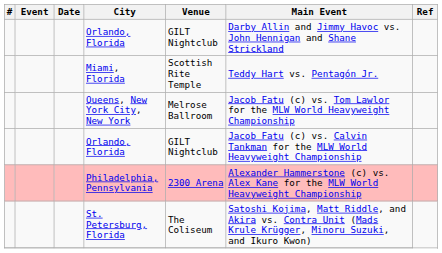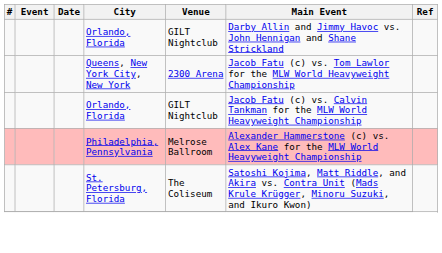 <table class="wikitable sortable" align="center">
 <tr>
 <th width="1%">#</th>
 <th width="8%">Event</th>
 <th width="5%">Date</th>
 <th width="9%">City</th>
 <th width="10%">Venue</th>
 <th width="38%">Main Event</th>
 <th width="5%">Ref</th>
 </tr>
 <tr>
 <td></td>
 <td></td>
 <td></td>
 <td><a href='#'>Orlando, Florida</a></td>
 <td>GILT Nightclub</td>
 <td><a href='#'>Darby Allin</a> and <a href='#'>Jimmy Havoc</a> vs. <a href='#'>John Hennigan</a> and <a href='#'>Shane Strickland</a></td>
 <td></td>
 </tr>
 <tr>
 <td></td>
 <td></td>
 <td></td>
-<td><a href='#'>Miami</a>, <a href='#'>Florida</a></td>
-<td>Scottish Rite Temple</td>
-<td><a href='#'>Teddy Hart</a> vs. <a href='#'>Pentagón Jr.</a></td>
-<td></td>
-</tr>
-<tr>
-<td></td>
-<td></td>
-<td></td>
 <td><a href='#'>Queens</a>, <a href='#'>New York City</a>, <a href='#'>New York</a></td>
-<td>Melrose Ballroom</td>
+<td><a href='#'>2300 Arena</a></td>
 <td><a href='#'>Jacob Fatu</a> (c) vs. <a href='#'>Tom Lawlor</a> for the <a href='#'>MLW World Heavyweight Championship</a></td>
 <td></td>
 </tr>
 <tr>
 <td></td>
 <td></td>
 <td></td>
 <td><a href='#'>Orlando, Florida</a></td>
 <td>GILT Nightclub</td>
 <td><a href='#'>Jacob Fatu</a> (c) vs. <a href='#'>Calvin Tankman</a> for the <a href='#'>MLW World Heavyweight Championship</a></td>
 <td></td>
 </tr>
 <tr style="background: #FBB;">
 <td></td>
 <td></td>
 <td></td>
 <td><a href='#'>Philadelphia, Pennsylvania</a></td>
-<td><a href='#'>2300 Arena</a></td>
+<td>Melrose Ballroom</td>
 <td><a href='#'>Alexander Hammerstone</a> (c) vs. <a href='#'>Alex Kane</a> for the <a href='#'>MLW World Heavyweight Championship</a></td>
 <td></td>
 </tr>
 <tr>
 <td></td>
 <td></td>
 <td><br></td>
 <td><a href='#'>St. Petersburg, Florida</a></td>
 <td>The Coliseum</td>
 <td><a href='#'>Satoshi Kojima</a>, <a href='#'>Matt Riddle</a>, and <a href='#'>Akira</a> vs. <a href='#'>Contra Unit</a> (<a href='#'>Mads Krule Krügger</a>, <a href='#'>Minoru Suzuki</a>, and Ikuro Kwon)</td>
 </tr>
 <tr>
 </tr>
 </table>
